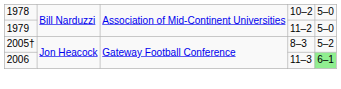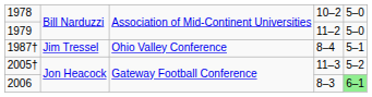 <table class="wikitable">
 <tr>
 <td>1978</td>
 <td rowspan="2"><a href='#'>Bill Narduzzi</a></td>
 <td rowspan="2"><a href='#'>Association of Mid-Continent Universities</a></td>
 <td>10–2</td>
 <td>5–0</td>
 </tr>
 <tr>
 <td>1979</td>
 <td>11–2</td>
 <td>5–0</td>
 </tr>
 <tr>
+<td>1987†</td>
+<td><a href='#'>Jim Tressel</a></td>
+<td><a href='#'>Ohio Valley Conference</a></td>
+<td>8–4</td>
+<td>5–1</td>
+</tr>
+<tr>
 <td>2005†</td>
 <td rowspan="2"><a href='#'>Jon Heacock</a></td>
 <td rowspan="2"><a href='#'>Gateway Football Conference</a></td>
-<td>8–3</td>
+<td>11–3</td>
 <td>5–2</td>
 </tr>
 <tr>
 <td>2006</td>
-<td>11–3</td>
+<td>8–3</td>
 <td style="background: lightgreen;">6–1</td>
 </tr>
 </table>
